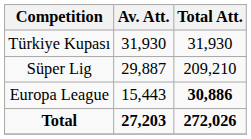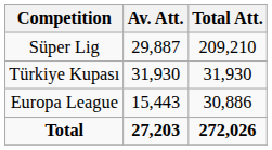 <table class="wikitable" style="text-align: center">
 <tr>
 <th>Competition</th>
 <th>Av. Att.</th>
 <th>Total Att.</th>
 </tr>
 <tr>
+<td>Süper Lig</td>
+<td>29,887</td>
+<td>209,210</td>
+</tr>
+<tr>
 <td>Türkiye Kupası</td>
 <td>31,930</td>
 <td>31,930</td>
 </tr>
 <tr>
-<td>Süper Lig</td>
-<td>29,887</td>
-<td>209,210</td>
-</tr>
-<tr>
 <td>Europa League</td>
 <td>15,443</td>
-<td><strong>30,886</strong></td>
+<td>30,886</td>
 </tr>
 <tr>
 <td><strong>Total</strong></td>
 <td><strong>27,203</strong></td>
 <td><strong>272,026</strong></td>
 </tr>
 <tr>
 </tr>
 </table>
